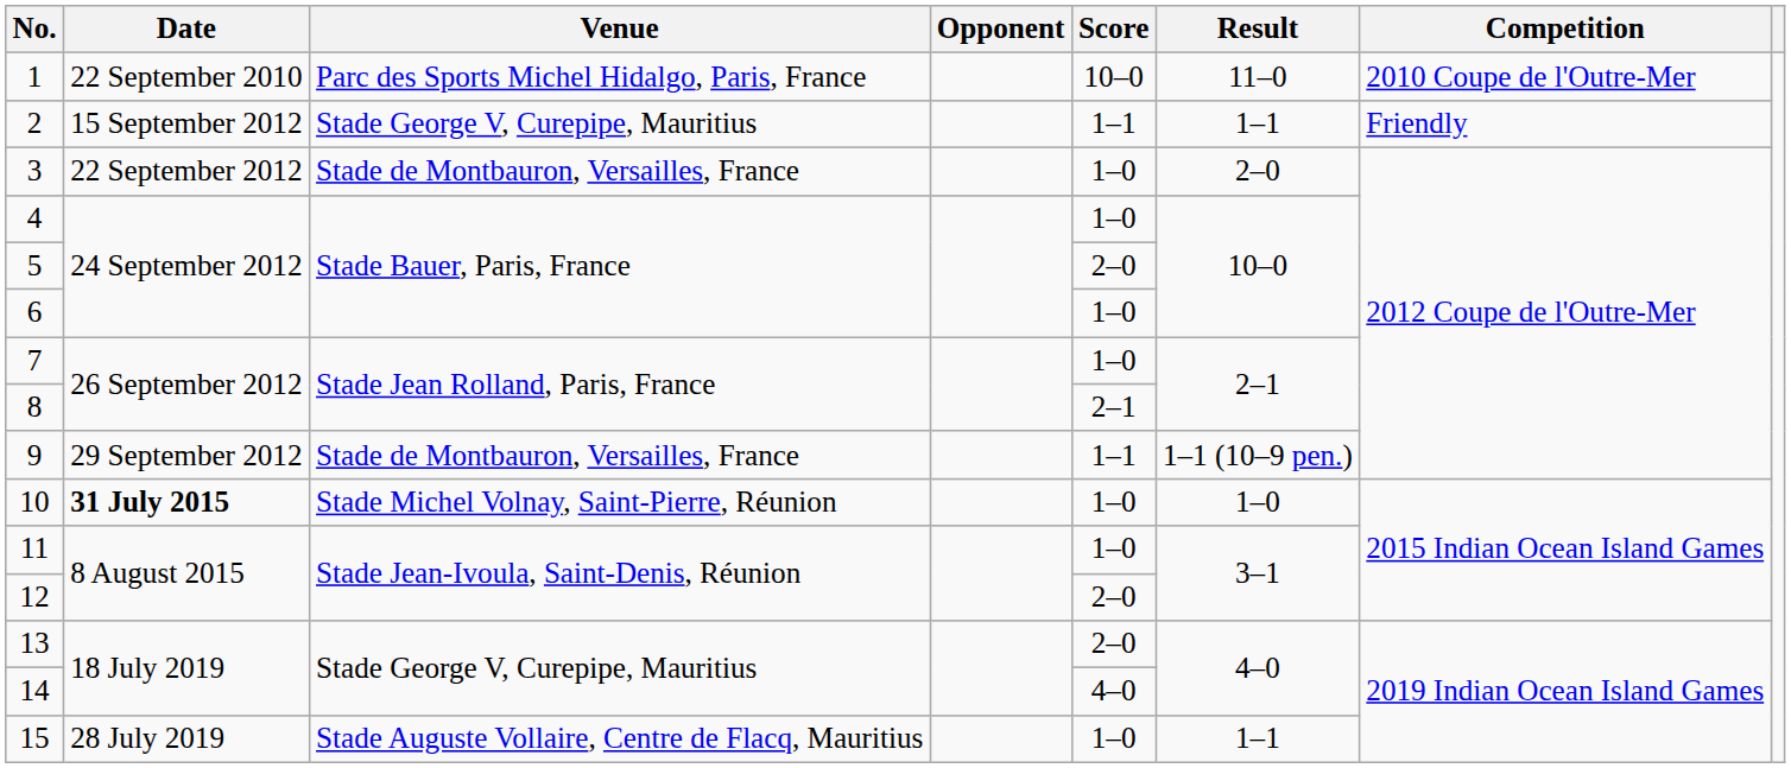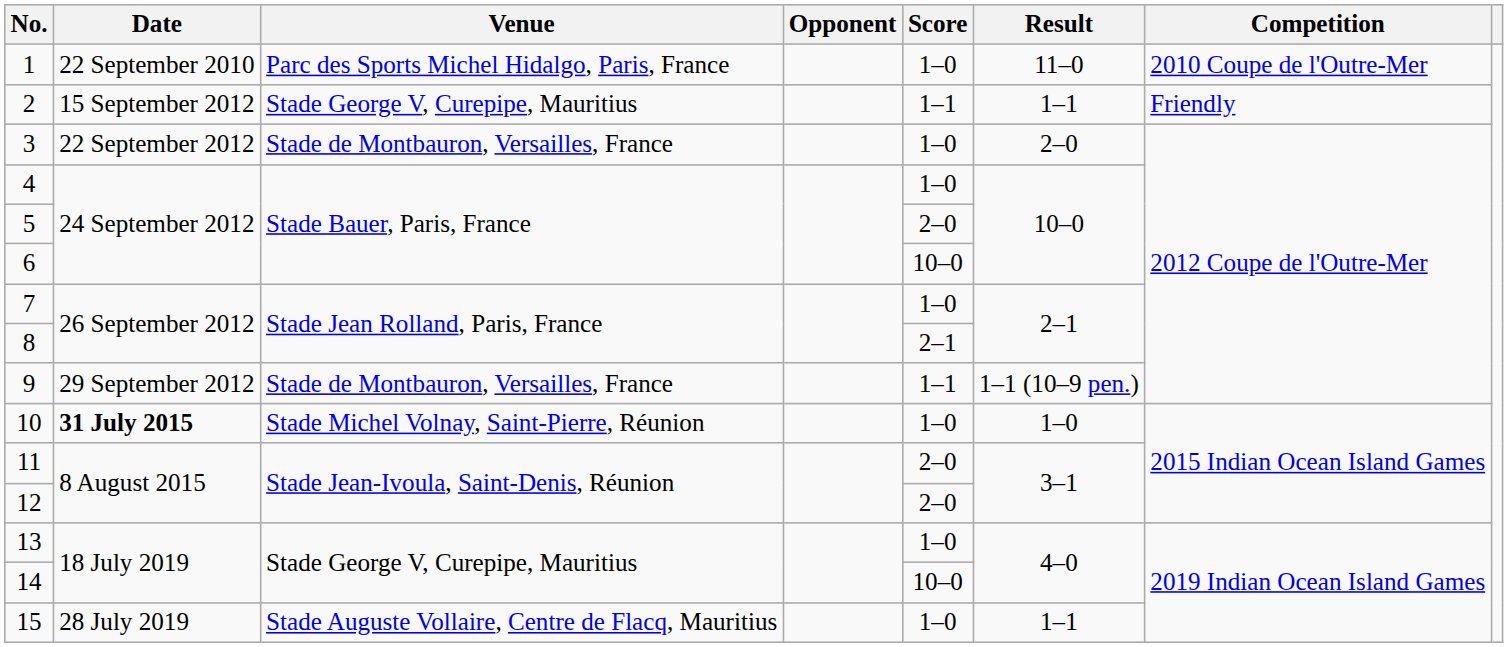 <table class="wikitable sortable">
 <tr>
 <th scope="col">No.</th>
 <th scope="col">Date</th>
 <th scope="col">Venue</th>
 <th scope="col">Opponent</th>
 <th scope="col">Score</th>
 <th scope="col">Result</th>
 <th scope="col">Competition</th>
 <th scope="col" class="unsortable"></th>
 </tr>
 <tr>
 <td align="center">1</td>
 <td>22 September 2010</td>
 <td><a href='#'>Parc des Sports Michel Hidalgo</a>, <a href='#'>Paris</a>, France</td>
 <td></td>
-<td align=center>10–0</td>
+<td align=center>1–0</td>
 <td align=center>11–0</td>
 <td><a href='#'>2010 Coupe de l'Outre-Mer</a></td>
 </tr>
 <tr>
 <td align="center">2</td>
 <td>15 September 2012</td>
 <td><a href='#'>Stade George V</a>, <a href='#'>Curepipe</a>, Mauritius</td>
 <td></td>
 <td align=center>1–1</td>
 <td align=center>1–1</td>
 <td><a href='#'>Friendly</a></td>
 </tr>
 <tr>
 <td align="center">3</td>
 <td>22 September 2012</td>
 <td><a href='#'>Stade de Montbauron</a>, <a href='#'>Versailles</a>, France</td>
 <td></td>
 <td align=center>1–0</td>
 <td align=center>2–0</td>
 <td rowspan=7><a href='#'>2012 Coupe de l'Outre-Mer</a></td>
 </tr>
 <tr>
 <td align="center">4</td>
 <td rowspan="3">24 September 2012</td>
 <td rowspan="3"><a href='#'>Stade Bauer</a>, Paris, France</td>
 <td rowspan="3"></td>
 <td align=center>1–0</td>
 <td rowspan="3" style="text-align:center">10–0</td>
 </tr>
 <tr>
 <td align="center">5</td>
 <td align=center>2–0</td>
 </tr>
 <tr>
 <td align="center">6</td>
-<td align=center>1–0</td>
+<td align=center>10–0</td>
 </tr>
 <tr>
 <td align="center">7</td>
 <td rowspan="2">26 September 2012</td>
 <td rowspan="2"><a href='#'>Stade Jean Rolland</a>, Paris, France</td>
 <td rowspan="2"></td>
 <td align=center>1–0</td>
 <td rowspan="2" style="text-align:center">2–1</td>
 </tr>
 <tr>
 <td align="center">8</td>
 <td align=center>2–1</td>
 </tr>
 <tr>
 <td align="center">9</td>
 <td>29 September 2012</td>
 <td><a href='#'>Stade de Montbauron</a>, <a href='#'>Versailles</a>, France</td>
 <td></td>
 <td align=center>1–1</td>
 <td align=center>1–1 (10–9 <a href='#'>pen.</a>)</td>
 </tr>
 <tr>
 <td align="center">10</td>
 <td><strong>31 July 2015</strong></td>
 <td><a href='#'>Stade Michel Volnay</a>, <a href='#'>Saint-Pierre</a>, Réunion</td>
 <td></td>
 <td align=center>1–0</td>
 <td align=center>1–0</td>
 <td rowspan=3><a href='#'>2015 Indian Ocean Island Games</a></td>
 </tr>
 <tr>
 <td align="center">11</td>
 <td rowspan="2">8 August 2015</td>
 <td rowspan="2"><a href='#'>Stade Jean-Ivoula</a>, <a href='#'>Saint-Denis</a>, Réunion</td>
 <td rowspan="2"></td>
-<td align=center>1–0</td>
+<td align=center>2–0</td>
 <td rowspan="2" style="text-align:center">3–1</td>
 </tr>
 <tr>
 <td align="center">12</td>
 <td align=center>2–0</td>
 </tr>
 <tr>
 <td align="center">13</td>
 <td rowspan="2">18 July 2019</td>
 <td rowspan="2">Stade George V, Curepipe, Mauritius</td>
 <td rowspan="2"></td>
-<td align=center>2–0</td>
+<td align=center>1–0</td>
 <td rowspan="2" style="text-align:center">4–0</td>
 <td rowspan="3"><a href='#'>2019 Indian Ocean Island Games</a></td>
 </tr>
 <tr>
 <td align="center">14</td>
-<td align=center>4–0</td>
+<td align=center>10–0</td>
 </tr>
 <tr>
 <td align="center">15</td>
 <td>28 July 2019</td>
 <td><a href='#'>Stade Auguste Vollaire</a>, <a href='#'>Centre de Flacq</a>, Mauritius</td>
 <td></td>
 <td align=center>1–0</td>
 <td align=center>1–1 </td>
 </tr>
 </table>
